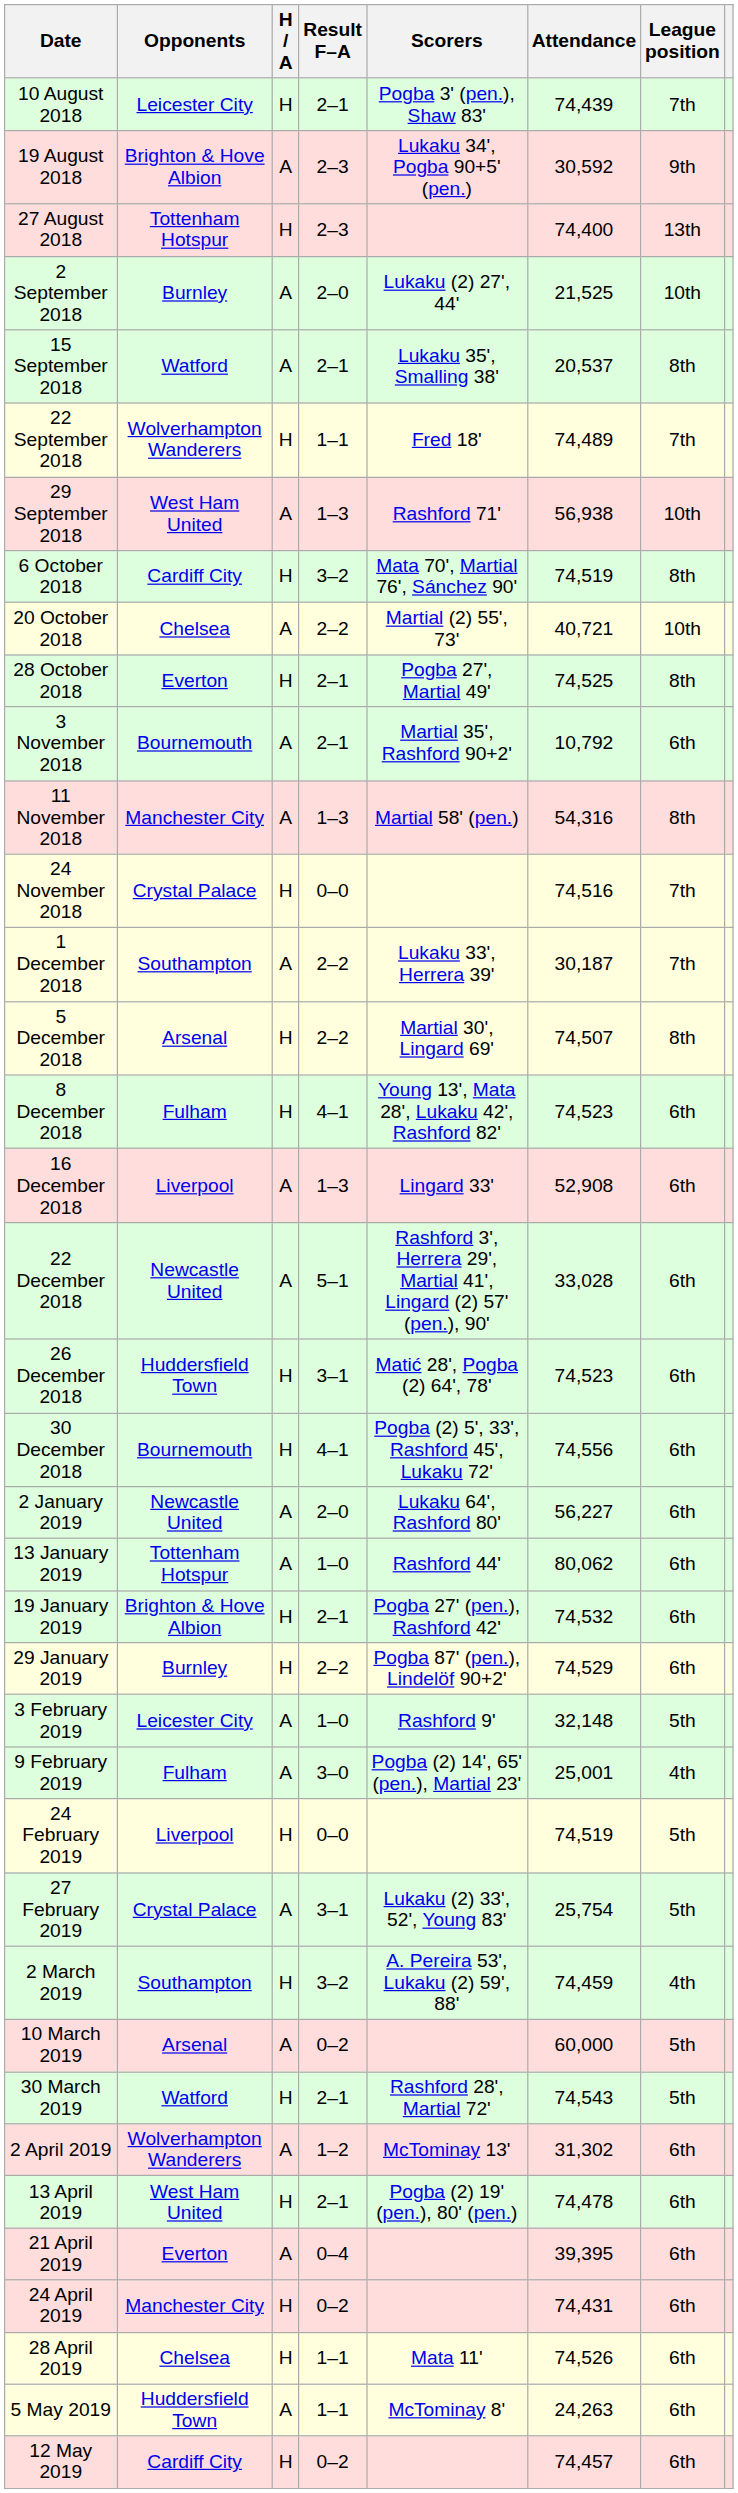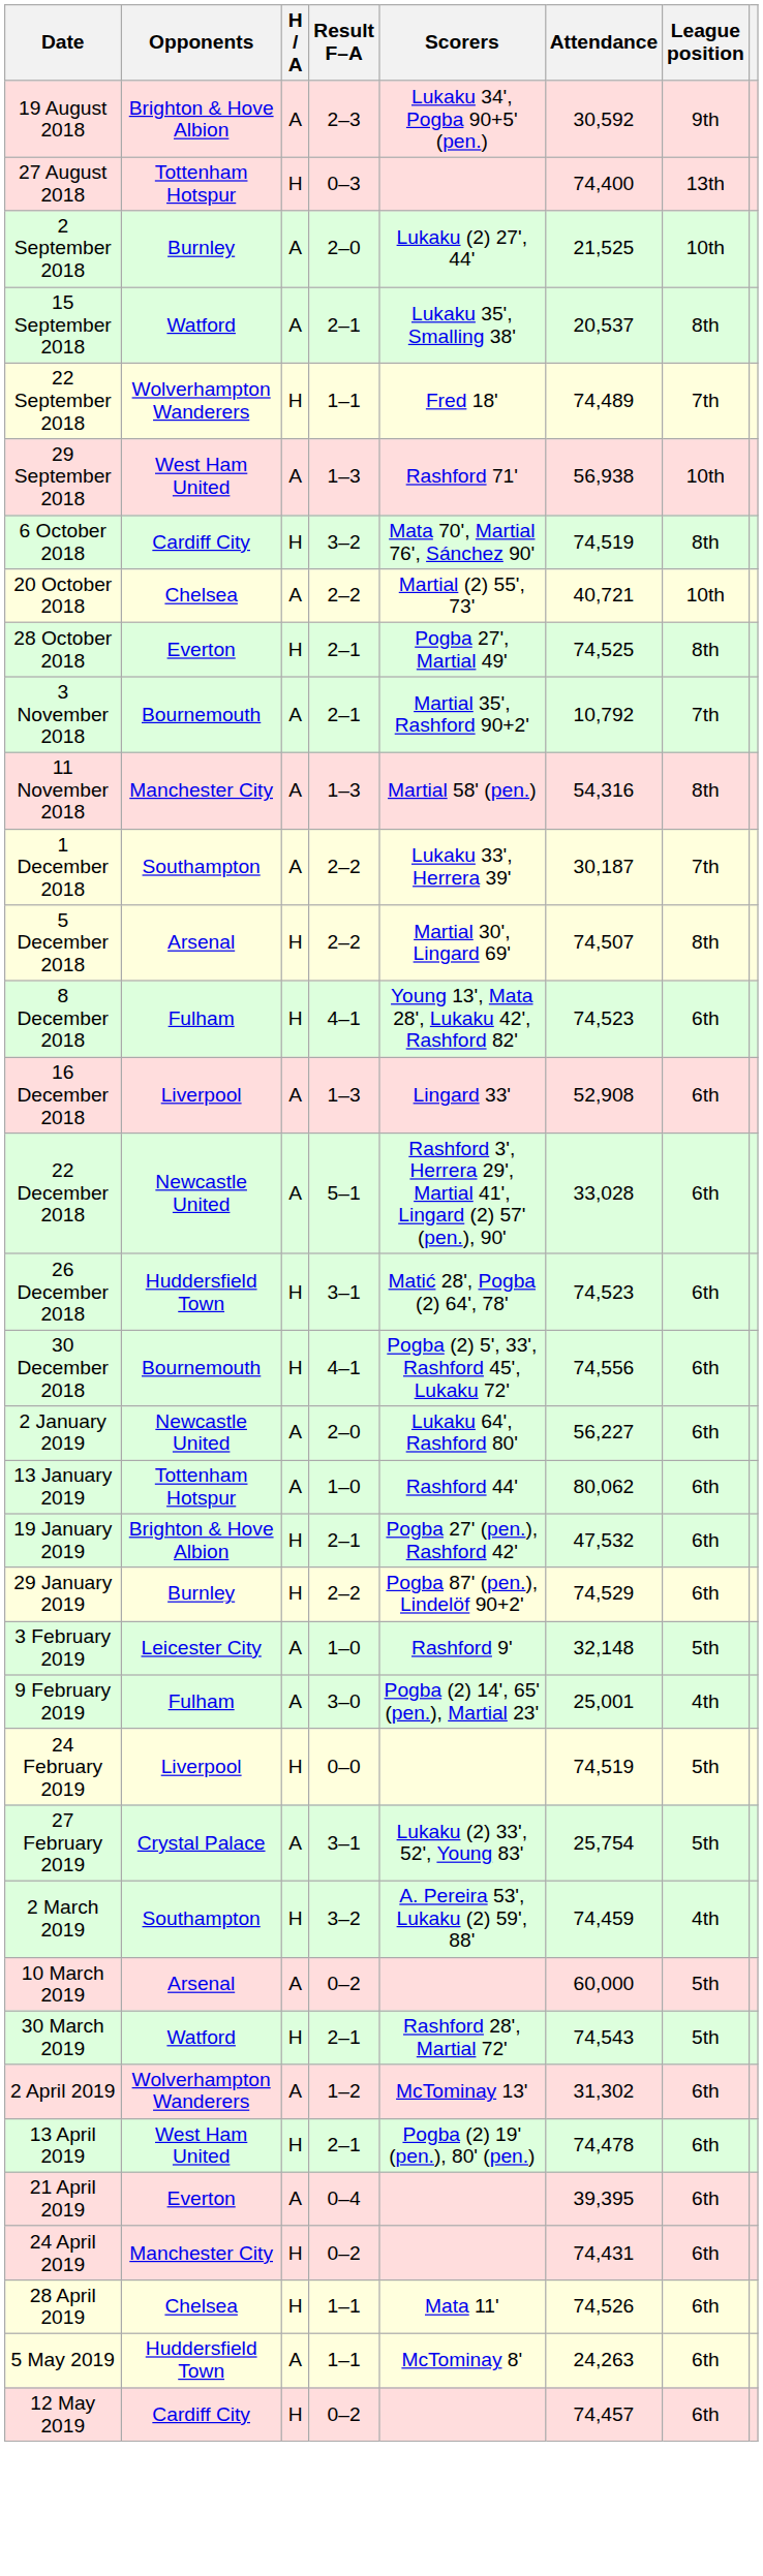 <table class="wikitable" style="text-align:center">
 <tr>
 <th>Date</th>
 <th>Opponents</th>
 <th>H / A</th>
 <th>Result<br>F–A</th>
 <th>Scorers</th>
 <th>Attendance</th>
 <th>League<br>position</th>
 <th></th>
-</tr>
-<tr bgcolor="#ddffdd">
-<td>10 August 2018</td>
-<td><a href='#'>Leicester City</a></td>
-<td>H</td>
-<td>2–1</td>
-<td><a href='#'>Pogba</a> 3' (<a href='#'>pen.</a>), <a href='#'>Shaw</a> 83'</td>
-<td>74,439</td>
-<td>7th</td>
-<td></td>
 </tr>
 <tr bgcolor="#ffdddd">
 <td>19 August 2018</td>
 <td><a href='#'>Brighton & Hove Albion</a></td>
 <td>A</td>
 <td>2–3</td>
 <td><a href='#'>Lukaku</a> 34', <a href='#'>Pogba</a> 90+5' (<a href='#'>pen.</a>)</td>
 <td>30,592</td>
 <td>9th</td>
 <td></td>
 </tr>
 <tr bgcolor="#ffdddd">
 <td>27 August 2018</td>
 <td><a href='#'>Tottenham Hotspur</a></td>
 <td>H</td>
-<td>2–3</td>
+<td>0–3</td>
 <td></td>
 <td>74,400</td>
 <td>13th</td>
 <td></td>
 </tr>
 <tr bgcolor="#ddffdd">
 <td>2 September 2018</td>
 <td><a href='#'>Burnley</a></td>
 <td>A</td>
 <td>2–0</td>
 <td><a href='#'>Lukaku</a> (2) 27', 44'</td>
 <td>21,525</td>
 <td>10th</td>
 <td></td>
 </tr>
 <tr bgcolor="#ddffdd">
 <td>15 September 2018</td>
 <td><a href='#'>Watford</a></td>
 <td>A</td>
 <td>2–1</td>
 <td><a href='#'>Lukaku</a> 35', <a href='#'>Smalling</a> 38'</td>
 <td>20,537</td>
 <td>8th</td>
 <td></td>
 </tr>
 <tr bgcolor="#ffffdd">
 <td>22 September 2018</td>
 <td><a href='#'>Wolverhampton Wanderers</a></td>
 <td>H</td>
 <td>1–1</td>
 <td><a href='#'>Fred</a> 18'</td>
 <td>74,489</td>
 <td>7th</td>
 <td></td>
 </tr>
 <tr bgcolor="#ffdddd">
 <td>29 September 2018</td>
 <td><a href='#'>West Ham United</a></td>
 <td>A</td>
 <td>1–3</td>
 <td><a href='#'>Rashford</a> 71'</td>
 <td>56,938</td>
 <td>10th</td>
 <td></td>
 </tr>
 <tr bgcolor="#ddffdd">
 <td>6 October 2018</td>
 <td><a href='#'>Cardiff City</a></td>
 <td>H</td>
 <td>3–2</td>
 <td><a href='#'>Mata</a> 70', <a href='#'>Martial</a> 76', <a href='#'>Sánchez</a> 90'</td>
 <td>74,519</td>
 <td>8th</td>
 <td></td>
 </tr>
 <tr bgcolor="#ffffdd">
 <td>20 October 2018</td>
 <td><a href='#'>Chelsea</a></td>
 <td>A</td>
 <td>2–2</td>
 <td><a href='#'>Martial</a> (2) 55', 73'</td>
 <td>40,721</td>
 <td>10th</td>
 <td></td>
 </tr>
 <tr bgcolor="#ddffdd">
 <td>28 October 2018</td>
 <td><a href='#'>Everton</a></td>
 <td>H</td>
 <td>2–1</td>
 <td><a href='#'>Pogba</a> 27', <a href='#'>Martial</a> 49'</td>
 <td>74,525</td>
 <td>8th</td>
 <td></td>
 </tr>
 <tr bgcolor="#ddffdd">
 <td>3 November 2018</td>
 <td><a href='#'>Bournemouth</a></td>
 <td>A</td>
 <td>2–1</td>
 <td><a href='#'>Martial</a> 35', <a href='#'>Rashford</a> 90+2'</td>
 <td>10,792</td>
-<td>6th</td>
+<td>7th</td>
 <td></td>
 </tr>
 <tr bgcolor="#ffdddd">
 <td>11 November 2018</td>
 <td><a href='#'>Manchester City</a></td>
 <td>A</td>
 <td>1–3</td>
 <td><a href='#'>Martial</a> 58' (<a href='#'>pen.</a>)</td>
 <td>54,316</td>
 <td>8th</td>
-<td></td>
-</tr>
-<tr bgcolor="#ffffdd">
-<td>24 November 2018</td>
-<td><a href='#'>Crystal Palace</a></td>
-<td>H</td>
-<td>0–0</td>
-<td></td>
-<td>74,516</td>
-<td>7th</td>
 <td></td>
 </tr>
 <tr bgcolor="#ffffdd">
 <td>1 December 2018</td>
 <td><a href='#'>Southampton</a></td>
 <td>A</td>
 <td>2–2</td>
 <td><a href='#'>Lukaku</a> 33', <a href='#'>Herrera</a> 39'</td>
 <td>30,187</td>
 <td>7th</td>
 <td></td>
 </tr>
 <tr bgcolor="#ffffdd">
 <td>5 December 2018</td>
 <td><a href='#'>Arsenal</a></td>
 <td>H</td>
 <td>2–2</td>
 <td><a href='#'>Martial</a> 30', <a href='#'>Lingard</a> 69'</td>
 <td>74,507</td>
 <td>8th</td>
 <td></td>
 </tr>
 <tr bgcolor="#ddffdd">
 <td>8 December 2018</td>
 <td><a href='#'>Fulham</a></td>
 <td>H</td>
 <td>4–1</td>
 <td><a href='#'>Young</a> 13', <a href='#'>Mata</a> 28', <a href='#'>Lukaku</a> 42', <a href='#'>Rashford</a> 82'</td>
 <td>74,523</td>
 <td>6th</td>
 <td></td>
 </tr>
 <tr bgcolor="#ffdddd">
 <td>16 December 2018</td>
 <td><a href='#'>Liverpool</a></td>
 <td>A</td>
 <td>1–3</td>
 <td><a href='#'>Lingard</a> 33'</td>
 <td>52,908</td>
 <td>6th</td>
 <td></td>
 </tr>
 <tr bgcolor="#ddffdd">
 <td>22 December 2018</td>
 <td><a href='#'>Newcastle United</a></td>
 <td>A</td>
 <td>5–1</td>
 <td><a href='#'>Rashford</a> 3', <a href='#'>Herrera</a> 29', <a href='#'>Martial</a> 41', <a href='#'>Lingard</a> (2) 57' (<a href='#'>pen.</a>), 90'</td>
 <td>33,028</td>
 <td>6th</td>
 <td></td>
 </tr>
 <tr bgcolor="#ddffdd">
 <td>26 December 2018</td>
 <td><a href='#'>Huddersfield Town</a></td>
 <td>H</td>
 <td>3–1</td>
 <td><a href='#'>Matić</a> 28', <a href='#'>Pogba</a> (2) 64', 78'</td>
 <td>74,523</td>
 <td>6th</td>
 <td></td>
 </tr>
 <tr bgcolor="#ddffdd">
 <td>30 December 2018</td>
 <td><a href='#'>Bournemouth</a></td>
 <td>H</td>
 <td>4–1</td>
 <td><a href='#'>Pogba</a> (2) 5', 33', <a href='#'>Rashford</a> 45', <a href='#'>Lukaku</a> 72'</td>
 <td>74,556</td>
 <td>6th</td>
 <td></td>
 </tr>
 <tr bgcolor="#ddffdd">
 <td>2 January 2019</td>
 <td><a href='#'>Newcastle United</a></td>
 <td>A</td>
 <td>2–0</td>
 <td><a href='#'>Lukaku</a> 64', <a href='#'>Rashford</a> 80'</td>
 <td>56,227</td>
 <td>6th</td>
 <td></td>
 </tr>
 <tr bgcolor="#ddffdd">
 <td>13 January 2019</td>
 <td><a href='#'>Tottenham Hotspur</a></td>
 <td>A</td>
 <td>1–0</td>
 <td><a href='#'>Rashford</a> 44'</td>
 <td>80,062</td>
 <td>6th</td>
 <td></td>
 </tr>
 <tr bgcolor="#ddffdd">
 <td>19 January 2019</td>
 <td><a href='#'>Brighton & Hove Albion</a></td>
 <td>H</td>
 <td>2–1</td>
 <td><a href='#'>Pogba</a> 27' (<a href='#'>pen.</a>), <a href='#'>Rashford</a> 42'</td>
-<td>74,532</td>
+<td>47,532</td>
 <td>6th</td>
 <td></td>
 </tr>
 <tr bgcolor="#ffffdd">
 <td>29 January 2019</td>
 <td><a href='#'>Burnley</a></td>
 <td>H</td>
 <td>2–2</td>
 <td><a href='#'>Pogba</a> 87' (<a href='#'>pen.</a>), <a href='#'>Lindelöf</a> 90+2'</td>
 <td>74,529</td>
 <td>6th</td>
 <td></td>
 </tr>
 <tr bgcolor="#ddffdd">
 <td>3 February 2019</td>
 <td><a href='#'>Leicester City</a></td>
 <td>A</td>
 <td>1–0</td>
 <td><a href='#'>Rashford</a> 9'</td>
 <td>32,148</td>
 <td>5th</td>
 <td></td>
 </tr>
 <tr bgcolor="#ddffdd">
 <td>9 February 2019</td>
 <td><a href='#'>Fulham</a></td>
 <td>A</td>
 <td>3–0</td>
 <td><a href='#'>Pogba</a> (2) 14', 65' (<a href='#'>pen.</a>), <a href='#'>Martial</a> 23'</td>
 <td>25,001</td>
 <td>4th</td>
 <td></td>
 </tr>
 <tr bgcolor="#ffffdd">
 <td>24 February 2019</td>
 <td><a href='#'>Liverpool</a></td>
 <td>H</td>
 <td>0–0</td>
 <td></td>
 <td>74,519</td>
 <td>5th</td>
 <td></td>
 </tr>
 <tr bgcolor="#ddffdd">
 <td>27 February 2019</td>
 <td><a href='#'>Crystal Palace</a></td>
 <td>A</td>
 <td>3–1</td>
 <td><a href='#'>Lukaku</a> (2) 33', 52', <a href='#'>Young</a> 83'</td>
 <td>25,754</td>
 <td>5th</td>
 <td></td>
 </tr>
 <tr bgcolor="#ddffdd">
 <td>2 March 2019</td>
 <td><a href='#'>Southampton</a></td>
 <td>H</td>
 <td>3–2</td>
 <td><a href='#'>A. Pereira</a> 53', <a href='#'>Lukaku</a> (2) 59', 88'</td>
 <td>74,459</td>
 <td>4th</td>
 <td></td>
 </tr>
 <tr bgcolor="#ffdddd">
 <td>10 March 2019</td>
 <td><a href='#'>Arsenal</a></td>
 <td>A</td>
 <td>0–2</td>
 <td></td>
 <td>60,000</td>
 <td>5th</td>
 <td></td>
 </tr>
 <tr bgcolor="#ddffdd">
 <td>30 March 2019</td>
 <td><a href='#'>Watford</a></td>
 <td>H</td>
 <td>2–1</td>
 <td><a href='#'>Rashford</a> 28', <a href='#'>Martial</a> 72'</td>
 <td>74,543</td>
 <td>5th</td>
 <td></td>
 </tr>
 <tr bgcolor="#ffdddd">
 <td>2 April 2019</td>
 <td><a href='#'>Wolverhampton Wanderers</a></td>
 <td>A</td>
 <td>1–2</td>
 <td><a href='#'>McTominay</a> 13'</td>
 <td>31,302</td>
 <td>6th</td>
 <td></td>
 </tr>
 <tr bgcolor="#ddffdd">
 <td>13 April 2019</td>
 <td><a href='#'>West Ham United</a></td>
 <td>H</td>
 <td>2–1</td>
 <td><a href='#'>Pogba</a> (2) 19' (<a href='#'>pen.</a>), 80' (<a href='#'>pen.</a>)</td>
 <td>74,478</td>
 <td>6th</td>
 <td></td>
 </tr>
 <tr bgcolor="#ffdddd">
 <td>21 April 2019</td>
 <td><a href='#'>Everton</a></td>
 <td>A</td>
 <td>0–4</td>
 <td></td>
 <td>39,395</td>
 <td>6th</td>
 <td></td>
 </tr>
 <tr bgcolor="#ffdddd">
 <td>24 April 2019</td>
 <td><a href='#'>Manchester City</a></td>
 <td>H</td>
 <td>0–2</td>
 <td></td>
 <td>74,431</td>
 <td>6th</td>
 <td></td>
 </tr>
 <tr bgcolor="#ffffdd">
 <td>28 April 2019</td>
 <td><a href='#'>Chelsea</a></td>
 <td>H</td>
 <td>1–1</td>
 <td><a href='#'>Mata</a> 11'</td>
 <td>74,526</td>
 <td>6th</td>
 <td></td>
 </tr>
 <tr bgcolor="#ffffdd">
 <td>5 May 2019</td>
 <td><a href='#'>Huddersfield Town</a></td>
 <td>A</td>
 <td>1–1</td>
 <td><a href='#'>McTominay</a> 8'</td>
 <td>24,263</td>
 <td>6th</td>
 <td></td>
 </tr>
 <tr bgcolor="#ffdddd">
 <td>12 May 2019</td>
 <td><a href='#'>Cardiff City</a></td>
 <td>H</td>
 <td>0–2</td>
 <td></td>
 <td>74,457</td>
 <td>6th</td>
 <td></td>
 </tr>
 </table>
